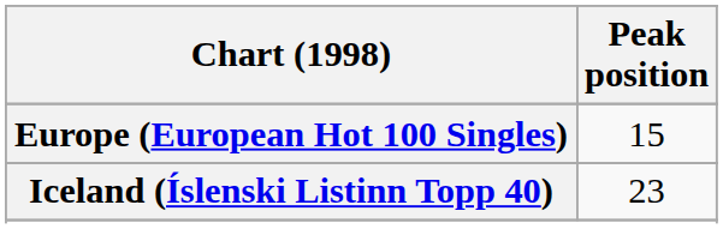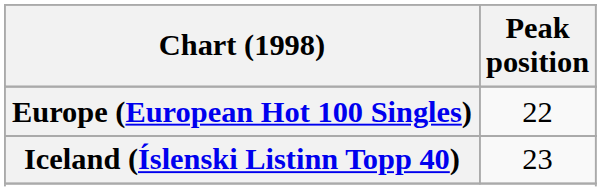 <table class="wikitable sortable plainrowheaders" style="text-align:center">
 <tr>
 <th scope="col">Chart (1998)</th>
 <th scope="col">Peak<br>position</th>
 </tr>
 <tr>
 </tr>
 <tr>
 </tr>
 <tr>
 </tr>
 <tr>
 <th scope="row">Europe (<a href='#'>European Hot 100 Singles</a>)</th>
-<td>15</td>
+<td>22</td>
 </tr>
 <tr>
 </tr>
 <tr>
 <th scope="row">Iceland (<a href='#'>Íslenski Listinn Topp 40</a>)</th>
 <td>23</td>
 </tr>
 <tr>
 </tr>
 <tr>
 </tr>
 <tr>
 </tr>
 <tr>
 </tr>
 <tr>
 </tr>
 <tr>
 </tr>
 <tr>
 </tr>
 <tr>
 </tr>
 </table>
